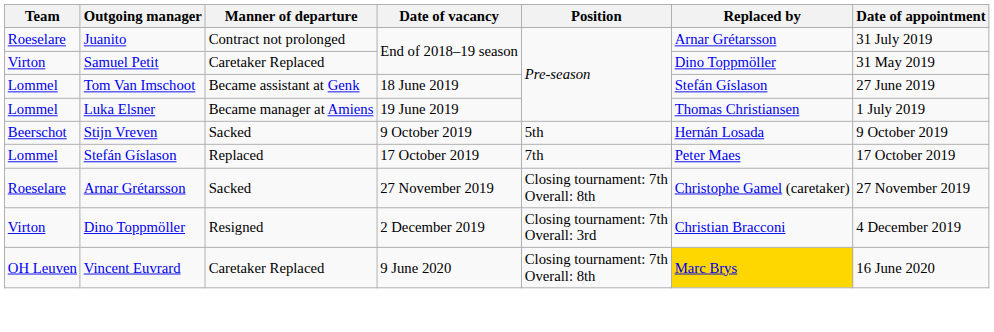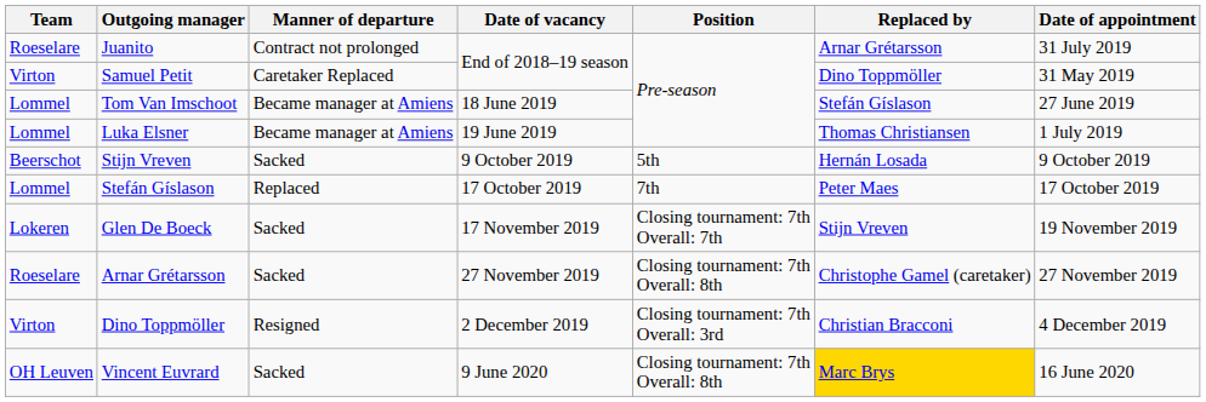 <table class="wikitable">
 <tr>
 <th>Team</th>
 <th>Outgoing manager</th>
 <th>Manner of departure</th>
 <th>Date of vacancy</th>
 <th>Position</th>
 <th>Replaced by</th>
 <th>Date of appointment</th>
 </tr>
 <tr>
 <td><a href='#'>Roeselare</a></td>
 <td> <a href='#'>Juanito</a></td>
 <td>Contract not prolonged</td>
 <td rowspan=2>End of 2018–19 season</td>
 <td rowspan=4><em>Pre-season</em></td>
 <td> <a href='#'>Arnar Grétarsson</a></td>
 <td>31 July 2019 </td>
 </tr>
 <tr>
 <td><a href='#'>Virton</a></td>
 <td> <a href='#'>Samuel Petit</a></td>
 <td>Caretaker Replaced</td>
 <td> <a href='#'>Dino Toppmöller</a></td>
 <td>31 May 2019 </td>
 </tr>
 <tr>
 <td><a href='#'>Lommel</a></td>
 <td> <a href='#'>Tom Van Imschoot</a></td>
-<td>Became assistant at <a href='#'>Genk</a></td>
+<td>Became manager at <a href='#'>Amiens</a></td>
 <td>18 June 2019 </td>
 <td> <a href='#'>Stefán Gíslason</a></td>
 <td>27 June 2019 </td>
 </tr>
 <tr>
 <td><a href='#'>Lommel</a></td>
 <td> <a href='#'>Luka Elsner</a></td>
 <td>Became manager at <a href='#'>Amiens</a></td>
 <td>19 June 2019 </td>
 <td> <a href='#'>Thomas Christiansen</a></td>
 <td>1 July 2019 </td>
 </tr>
 <tr>
 <td><a href='#'>Beerschot</a></td>
 <td> <a href='#'>Stijn Vreven</a></td>
 <td>Sacked</td>
 <td>9 October 2019 </td>
 <td>5th</td>
 <td> <a href='#'>Hernán Losada</a></td>
 <td>9 October 2019 </td>
 </tr>
 <tr>
 <td><a href='#'>Lommel</a></td>
 <td> <a href='#'>Stefán Gíslason</a></td>
 <td>Replaced</td>
 <td>17 October 2019 </td>
 <td>7th</td>
 <td> <a href='#'>Peter Maes</a></td>
 <td>17 October 2019 </td>
 </tr>
 <tr>
+<td><a href='#'>Lokeren</a></td>
+<td> <a href='#'>Glen De Boeck</a></td>
+<td>Sacked</td>
+<td>17 November 2019 </td>
+<td>Closing tournament: 7th <br>Overall: 7th</td>
+<td> <a href='#'>Stijn Vreven</a></td>
+<td>19 November 2019 </td>
+</tr>
+<tr>
 <td><a href='#'>Roeselare</a></td>
 <td> <a href='#'>Arnar Grétarsson</a></td>
 <td>Sacked</td>
 <td>27 November 2019 </td>
 <td>Closing tournament: 7th <br>Overall: 8th</td>
 <td> <a href='#'>Christophe Gamel</a> (caretaker)</td>
 <td>27 November 2019 </td>
 </tr>
 <tr>
 <td><a href='#'>Virton</a></td>
 <td> <a href='#'>Dino Toppmöller</a></td>
 <td>Resigned</td>
 <td>2 December 2019 </td>
 <td>Closing tournament: 7th <br>Overall: 3rd</td>
 <td> <a href='#'>Christian Bracconi</a></td>
 <td>4 December 2019 </td>
 </tr>
 <tr>
 <td><a href='#'>OH Leuven</a></td>
 <td> <a href='#'>Vincent Euvrard</a></td>
-<td>Caretaker Replaced</td>
+<td>Sacked</td>
 <td>9 June 2020 </td>
 <td>Closing tournament: 7th <br>Overall: 8th</td>
 <td style="background: gold;"> <a href='#'>Marc Brys</a></td>
 <td>16 June 2020 </td>
 </tr>
 </table>
